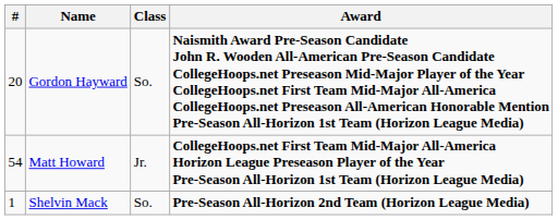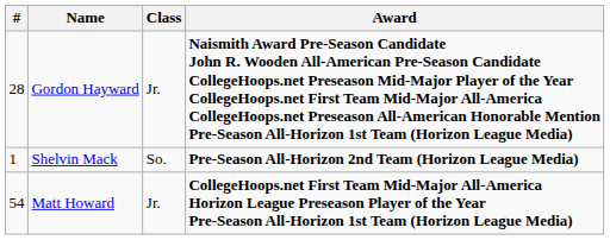 <table class="wikitable" style="font-size: 90%">
 <tr style="background: #e3e3e3;">
 <th>#</th>
 <th>Name</th>
 <th>Class</th>
 <th>Award</th>
 </tr>
 <tr>
-<td>20</td>
+<td>28</td>
 <td><a href='#'>Gordon Hayward</a></td>
+<td>Jr.</td>
+<td><strong>Naismith Award Pre-Season Candidate</strong><br><strong>John R. Wooden All-American Pre-Season Candidate</strong><br><strong>CollegeHoops.net Preseason Mid-Major Player of the Year</strong><br><strong>CollegeHoops.net First Team Mid-Major All-America</strong><br><strong>CollegeHoops.net Preseason All-American Honorable Mention</strong><br><strong>Pre-Season All-Horizon 1st Team (Horizon League Media)</strong></td>
+</tr>
+<tr>
+<td>1</td>
+<td><a href='#'>Shelvin Mack</a></td>
 <td>So.</td>
-<td><strong>Naismith Award Pre-Season Candidate</strong><br><strong>John R. Wooden All-American Pre-Season Candidate</strong><br><strong>CollegeHoops.net Preseason Mid-Major Player of the Year</strong><br><strong>CollegeHoops.net First Team Mid-Major All-America</strong><br><strong>CollegeHoops.net Preseason All-American Honorable Mention</strong><br><strong>Pre-Season All-Horizon 1st Team (Horizon League Media)</strong></td>
+<td><strong>Pre-Season All-Horizon 2nd Team (Horizon League Media)</strong></td>
 </tr>
 <tr>
 <td>54</td>
 <td><a href='#'>Matt Howard</a></td>
 <td>Jr.</td>
 <td><strong>CollegeHoops.net First Team Mid-Major All-America</strong><br><strong>Horizon League Preseason Player of the Year</strong><br><strong>Pre-Season All-Horizon 1st Team (Horizon League Media)</strong></td>
 </tr>
-<tr>
-<td>1</td>
-<td><a href='#'>Shelvin Mack</a></td>
-<td>So.</td>
-<td><strong>Pre-Season All-Horizon 2nd Team (Horizon League Media)</strong></td>
-</tr>
 </table>
